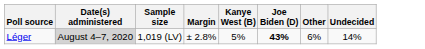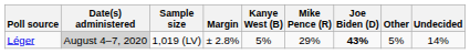 <table class="wikitable sortable" style="font-size:90%;text-align:center;">
 <tr valign=bottom style="font-size:90%;">
 <th>Poll source</th>
 <th data-sort-type="date">Date(s)<br>administered</th>
 <th data-sort-type="number">Sample<br>size</th>
 <th>Margin<br></th>
 <th>Kanye<br>West (B)</th>
+<th>Mike<br>Pence (R)</th>
 <th>Joe<br>Biden (D)</th>
 <th>Other</th>
 <th>Undecided</th>
 </tr>
 <tr>
 <td style="text-align:left;"><a href='#'>Léger</a></td>
 <td data-sort-value="August 7, 2020" style="background: lightgrey;">August 4–7, 2020</td>
 <td>1,019 (LV)</td>
 <td>± 2.8%</td>
 <td>5%</td>
+<td>29%</td>
 <td><strong>43%</strong></td>
-<td>6%</td>
+<td>5%</td>
 <td>14%</td>
 </tr>
 </table>
